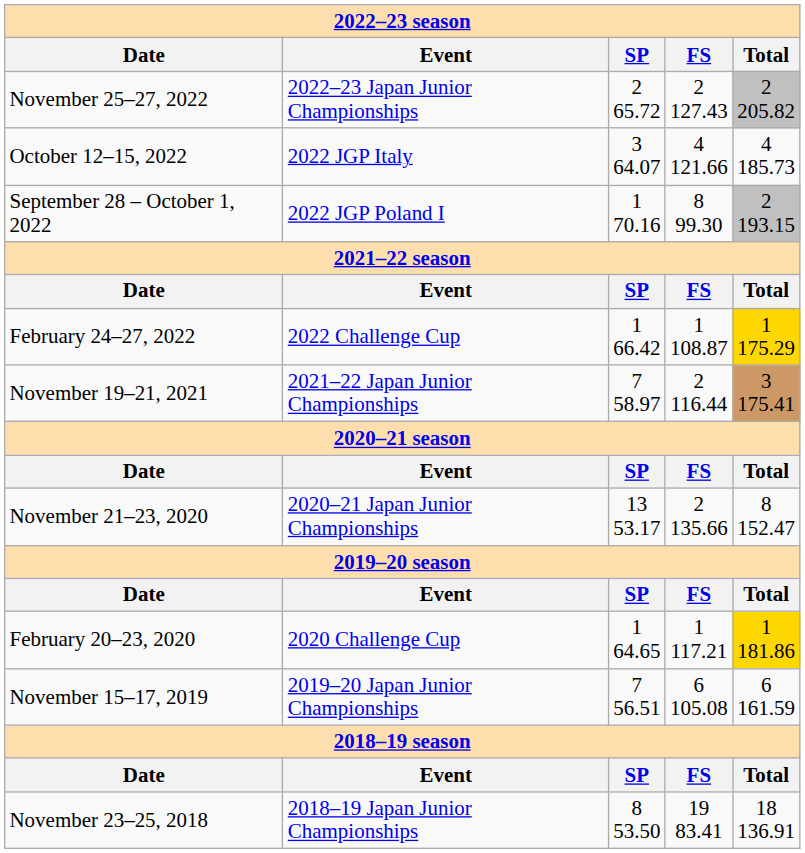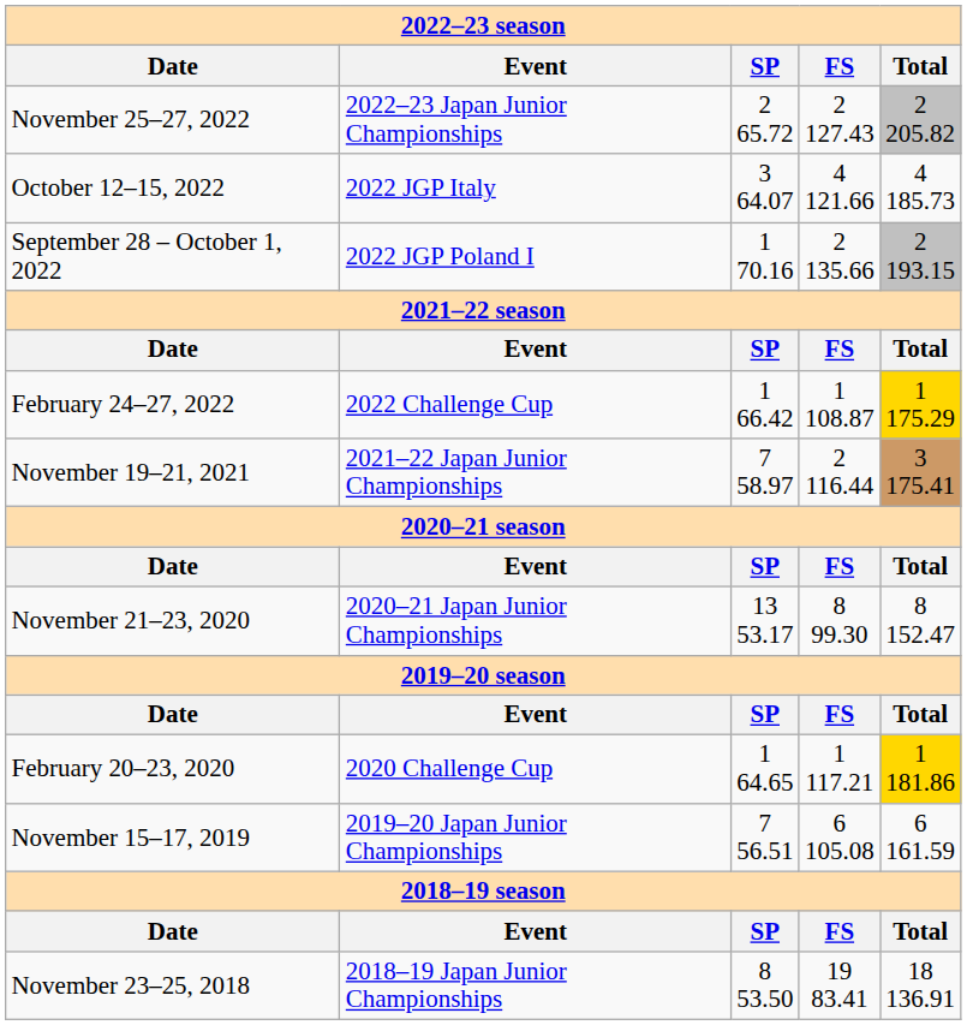 <table class="wikitable">
 <tr>
 <th style="background-color: #ffdead; " colspan=6 align=center><a href='#'>2022–23 season</a></th>
 </tr>
 <tr>
 <th>Date</th>
 <th>Event</th>
 <th><a href='#'>SP</a></th>
 <th><a href='#'>FS</a></th>
 <th>Total</th>
 </tr>
 <tr>
 <td>November 25–27, 2022</td>
 <td><a href='#'>2022–23 Japan Junior Championships</a></td>
 <td align=center>2 <br> 65.72</td>
 <td align=center>2 <br> 127.43</td>
 <td align=center bgcolor=silver>2 <br> 205.82</td>
 </tr>
 <tr>
 <td>October 12–15, 2022</td>
 <td><a href='#'>2022 JGP Italy</a></td>
 <td align=center>3 <br> 64.07</td>
 <td align=center>4 <br> 121.66</td>
 <td align=center>4 <br> 185.73</td>
 </tr>
 <tr>
 <td>September 28 – October 1, 2022</td>
 <td><a href='#'>2022 JGP Poland I</a></td>
 <td align=center>1 <br> 70.16</td>
-<td align=center>8 <br> 99.30</td>
+<td align=center>2 <br> 135.66</td>
 <td align=center bgcolor=silver>2 <br> 193.15</td>
 </tr>
 <tr>
 <th style="background-color: #ffdead; " colspan=6 align=center><a href='#'>2021–22 season</a></th>
 </tr>
 <tr>
 <th>Date</th>
 <th>Event</th>
 <th><a href='#'>SP</a></th>
 <th><a href='#'>FS</a></th>
 <th>Total</th>
 </tr>
 <tr>
 <td>February 24–27, 2022</td>
 <td><a href='#'>2022 Challenge Cup</a></td>
 <td align=center>1 <br> 66.42</td>
 <td align=center>1 <br> 108.87</td>
 <td align=center bgcolor=gold>1 <br> 175.29</td>
 </tr>
 <tr>
 <td>November 19–21, 2021</td>
 <td><a href='#'>2021–22 Japan Junior Championships</a></td>
 <td align=center>7 <br> 58.97</td>
 <td align=center>2 <br> 116.44</td>
 <td align=center bgcolor=cc9966>3 <br> 175.41</td>
 </tr>
 <tr>
 <th style="background-color: #ffdead; " colspan=6 align=center><a href='#'>2020–21 season</a></th>
 </tr>
 <tr>
 <th>Date</th>
 <th>Event</th>
 <th><a href='#'>SP</a></th>
 <th><a href='#'>FS</a></th>
 <th>Total</th>
 </tr>
 <tr>
 <td>November 21–23, 2020</td>
 <td><a href='#'>2020–21 Japan Junior Championships</a></td>
 <td align=center>13 <br> 53.17</td>
-<td align=center>2 <br> 135.66</td>
+<td align=center>8 <br> 99.30</td>
 <td align=center>8 <br> 152.47</td>
 </tr>
 <tr>
 <th style="background-color: #ffdead; " colspan=6 align=center><a href='#'>2019–20 season</a></th>
 </tr>
 <tr>
 <th>Date</th>
 <th>Event</th>
 <th><a href='#'>SP</a></th>
 <th><a href='#'>FS</a></th>
 <th>Total</th>
 </tr>
 <tr>
 <td>February 20–23, 2020</td>
 <td><a href='#'>2020 Challenge Cup</a></td>
 <td align=center>1 <br> 64.65</td>
 <td align=center>1 <br> 117.21</td>
 <td align=center bgcolor=gold>1 <br> 181.86</td>
 </tr>
 <tr>
 <td>November 15–17, 2019</td>
 <td><a href='#'>2019–20 Japan Junior Championships</a></td>
 <td align=center>7 <br> 56.51</td>
 <td align=center>6 <br> 105.08</td>
 <td align=center>6 <br> 161.59</td>
 </tr>
 <tr>
 <th style="background-color: #ffdead; " colspan=6 align=center><a href='#'>2018–19 season</a></th>
 </tr>
 <tr>
 <th>Date</th>
 <th>Event</th>
 <th><a href='#'>SP</a></th>
 <th><a href='#'>FS</a></th>
 <th>Total</th>
 </tr>
 <tr>
 <td>November 23–25, 2018</td>
 <td><a href='#'>2018–19 Japan Junior Championships</a></td>
 <td align=center>8 <br> 53.50</td>
 <td align=center>19 <br> 83.41</td>
 <td align=center>18 <br> 136.91</td>
 </tr>
 </table>
